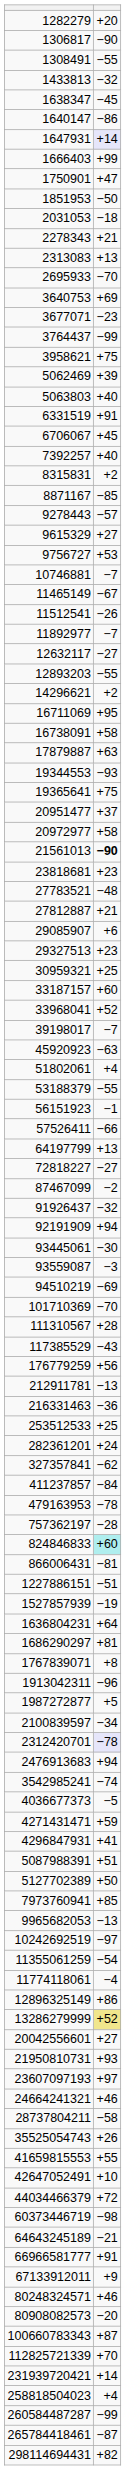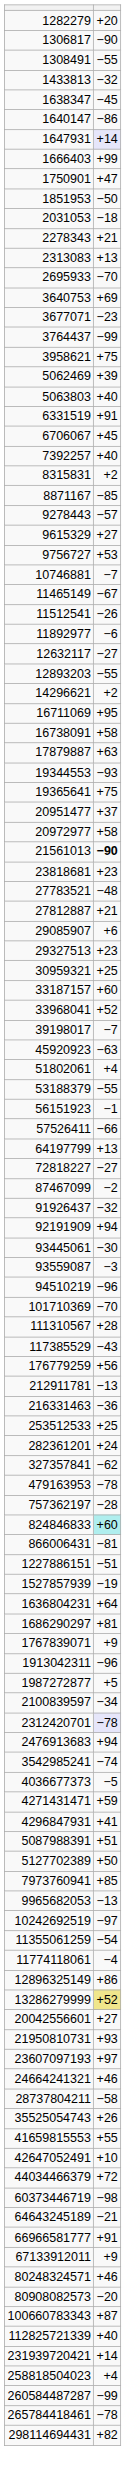 <table class="wikitable collapsible collapsed" style="border:0px;text-align:right;" align="right">
 <tr>
 <th></th>
 <th></th>
 </tr>
 <tr>
 <td>1282279</td>
 <td>+20</td>
 </tr>
 <tr>
 <td>1306817</td>
 <td>−90</td>
 </tr>
 <tr>
 <td>1308491</td>
 <td>−55</td>
 </tr>
 <tr>
 <td>1433813</td>
 <td>−32</td>
 </tr>
 <tr>
 <td>1638347</td>
 <td>−45</td>
 </tr>
 <tr>
 <td>1640147</td>
 <td>−86</td>
 </tr>
 <tr>
 <td>1647931</td>
 <td style="background: lavender;">+14</td>
 </tr>
 <tr>
 <td>1666403</td>
 <td>+99</td>
 </tr>
 <tr>
 <td>1750901</td>
 <td>+47</td>
 </tr>
 <tr>
 <td>1851953</td>
 <td>−50</td>
 </tr>
 <tr>
 <td>2031053</td>
 <td>−18</td>
 </tr>
 <tr>
 <td>2278343</td>
 <td>+21</td>
 </tr>
 <tr>
 <td>2313083</td>
 <td>+13</td>
 </tr>
 <tr>
 <td>2695933</td>
 <td>−70</td>
 </tr>
 <tr>
 <td>3640753</td>
 <td>+69</td>
 </tr>
 <tr>
 <td>3677071</td>
 <td>−23</td>
 </tr>
 <tr>
 <td>3764437</td>
 <td>−99</td>
 </tr>
 <tr>
 <td>3958621</td>
 <td>+75</td>
 </tr>
 <tr>
 <td>5062469</td>
 <td>+39</td>
 </tr>
 <tr>
 <td>5063803</td>
 <td>+40</td>
 </tr>
 <tr>
 <td>6331519</td>
 <td>+91</td>
 </tr>
 <tr>
 <td>6706067</td>
 <td>+45</td>
 </tr>
 <tr>
 <td>7392257</td>
 <td>+40</td>
 </tr>
 <tr>
 <td>8315831</td>
 <td>+2</td>
 </tr>
 <tr>
 <td>8871167</td>
 <td>−85</td>
 </tr>
 <tr>
 <td>9278443</td>
 <td>−57</td>
 </tr>
 <tr>
 <td>9615329</td>
 <td>+27</td>
 </tr>
 <tr>
 <td>9756727</td>
 <td>+53</td>
 </tr>
 <tr>
 <td>10746881</td>
 <td>−7</td>
 </tr>
 <tr>
 <td>11465149</td>
 <td>−67</td>
 </tr>
 <tr>
 <td>11512541</td>
 <td>−26</td>
 </tr>
 <tr>
 <td>11892977</td>
-<td>−7</td>
+<td>−6</td>
 </tr>
 <tr>
 <td>12632117</td>
 <td>−27</td>
 </tr>
 <tr>
 <td>12893203</td>
 <td>−55</td>
 </tr>
 <tr>
 <td>14296621</td>
 <td>+2</td>
 </tr>
 <tr>
 <td>16711069</td>
 <td>+95</td>
 </tr>
 <tr>
 <td>16738091</td>
 <td>+58</td>
 </tr>
 <tr>
 <td>17879887</td>
 <td>+63</td>
 </tr>
 <tr>
 <td>19344553</td>
 <td>−93</td>
 </tr>
 <tr>
 <td>19365641</td>
 <td>+75</td>
 </tr>
 <tr>
 <td>20951477</td>
 <td>+37</td>
 </tr>
 <tr>
 <td>20972977</td>
 <td>+58</td>
 </tr>
 <tr>
 <td>21561013</td>
 <td><strong>−90</strong></td>
 </tr>
 <tr>
 <td>23818681</td>
 <td>+23</td>
 </tr>
 <tr>
 <td>27783521</td>
 <td>−48</td>
 </tr>
 <tr>
 <td>27812887</td>
 <td>+21</td>
 </tr>
 <tr>
 <td>29085907</td>
 <td>+6</td>
 </tr>
 <tr>
 <td>29327513</td>
 <td>+23</td>
 </tr>
 <tr>
 <td>30959321</td>
 <td>+25</td>
 </tr>
 <tr>
 <td>33187157</td>
 <td>+60</td>
 </tr>
 <tr>
 <td>33968041</td>
 <td>+52</td>
 </tr>
 <tr>
 <td>39198017</td>
 <td>−7</td>
 </tr>
 <tr>
 <td>45920923</td>
 <td>−63</td>
 </tr>
 <tr>
 <td>51802061</td>
 <td>+4</td>
 </tr>
 <tr>
 <td>53188379</td>
 <td>−55</td>
 </tr>
 <tr>
 <td>56151923</td>
 <td>−1</td>
 </tr>
 <tr>
 <td>57526411</td>
 <td>−66</td>
 </tr>
 <tr>
 <td>64197799</td>
 <td>+13</td>
 </tr>
 <tr>
 <td>72818227</td>
 <td>−27</td>
 </tr>
 <tr>
 <td>87467099</td>
 <td>−2</td>
 </tr>
 <tr>
 <td>91926437</td>
 <td>−32</td>
 </tr>
 <tr>
 <td>92191909</td>
 <td>+94</td>
 </tr>
 <tr>
 <td>93445061</td>
 <td>−30</td>
 </tr>
 <tr>
 <td>93559087</td>
 <td>−3</td>
 </tr>
 <tr>
 <td>94510219</td>
-<td>−69</td>
+<td>−96</td>
 </tr>
 <tr>
 <td>101710369</td>
 <td>−70</td>
 </tr>
 <tr>
 <td>111310567</td>
 <td>+28</td>
 </tr>
 <tr>
 <td>117385529</td>
 <td>−43</td>
 </tr>
 <tr>
 <td>176779259</td>
 <td>+56</td>
 </tr>
 <tr>
 <td>212911781</td>
 <td>−13</td>
 </tr>
 <tr>
 <td>216331463</td>
 <td>−36</td>
 </tr>
 <tr>
 <td>253512533</td>
 <td>+25</td>
 </tr>
 <tr>
 <td>282361201</td>
 <td>+24</td>
 </tr>
 <tr>
 <td>327357841</td>
 <td>−62</td>
 </tr>
 <tr>
-<td>411237857</td>
-<td>−84</td>
-</tr>
-<tr>
 <td>479163953</td>
 <td>−78</td>
 </tr>
 <tr>
 <td>757362197</td>
 <td>−28</td>
 </tr>
 <tr>
 <td>824846833</td>
 <td style="background: paleturquoise;">+60</td>
 </tr>
 <tr>
 <td>866006431</td>
 <td>−81</td>
 </tr>
 <tr>
 <td>1227886151</td>
 <td>−51</td>
 </tr>
 <tr>
 <td>1527857939</td>
 <td>−19</td>
 </tr>
 <tr>
 <td>1636804231</td>
 <td>+64</td>
 </tr>
 <tr>
 <td>1686290297</td>
 <td>+81</td>
 </tr>
 <tr>
 <td>1767839071</td>
-<td>+8</td>
+<td>+9</td>
 </tr>
 <tr>
 <td>1913042311</td>
 <td>−96</td>
 </tr>
 <tr>
 <td>1987272877</td>
 <td>+5</td>
 </tr>
 <tr>
 <td>2100839597</td>
 <td>−34</td>
 </tr>
 <tr>
 <td>2312420701</td>
 <td style="background: lavender;">−78</td>
 </tr>
 <tr>
 <td>2476913683</td>
 <td>+94</td>
 </tr>
 <tr>
 <td>3542985241</td>
 <td>−74</td>
 </tr>
 <tr>
 <td>4036677373</td>
 <td>−5</td>
 </tr>
 <tr>
 <td>4271431471</td>
 <td>+59</td>
 </tr>
 <tr>
 <td>4296847931</td>
 <td>+41</td>
 </tr>
 <tr>
 <td>5087988391</td>
 <td>+51</td>
 </tr>
 <tr>
 <td>5127702389</td>
 <td>+50</td>
 </tr>
 <tr>
 <td>7973760941</td>
 <td>+85</td>
 </tr>
 <tr>
 <td>9965682053</td>
 <td>−13</td>
 </tr>
 <tr>
 <td>10242692519</td>
 <td>−97</td>
 </tr>
 <tr>
 <td>11355061259</td>
 <td>−54</td>
 </tr>
 <tr>
 <td>11774118061</td>
 <td>−4</td>
 </tr>
 <tr>
 <td>12896325149</td>
 <td>+86</td>
 </tr>
 <tr>
 <td>13286279999</td>
 <td style="background: khaki;">+52</td>
 </tr>
 <tr>
 <td>20042556601</td>
 <td>+27</td>
 </tr>
 <tr>
 <td>21950810731</td>
 <td>+93</td>
 </tr>
 <tr>
 <td>23607097193</td>
 <td>+97</td>
 </tr>
 <tr>
 <td>24664241321</td>
 <td>+46</td>
 </tr>
 <tr>
 <td>28737804211</td>
 <td>−58</td>
 </tr>
 <tr>
 <td>35525054743</td>
 <td>+26</td>
 </tr>
 <tr>
 <td>41659815553</td>
 <td>+55</td>
 </tr>
 <tr>
 <td>42647052491</td>
 <td>+10</td>
 </tr>
 <tr>
 <td>44034466379</td>
 <td>+72</td>
 </tr>
 <tr>
 <td>60373446719</td>
 <td>−98</td>
 </tr>
 <tr>
 <td>64643245189</td>
 <td>−21</td>
 </tr>
 <tr>
 <td>66966581777</td>
 <td>+91</td>
 </tr>
 <tr>
 <td>67133912011</td>
 <td>+9</td>
 </tr>
 <tr>
 <td>80248324571</td>
 <td>+46</td>
 </tr>
 <tr>
 <td>80908082573</td>
 <td>−20</td>
 </tr>
 <tr>
 <td>100660783343</td>
 <td>+87</td>
 </tr>
 <tr>
 <td>112825721339</td>
-<td>+70</td>
+<td>+40</td>
 </tr>
 <tr>
 <td>231939720421</td>
 <td>+14</td>
 </tr>
 <tr>
 <td>258818504023</td>
 <td>+4</td>
 </tr>
 <tr>
 <td>260584487287</td>
 <td>−99</td>
 </tr>
 <tr>
 <td>265784418461</td>
-<td>−87</td>
+<td>−78</td>
 </tr>
 <tr>
 <td>298114694431</td>
 <td>+82</td>
 </tr>
 <tr>
 </tr>
 </table>
